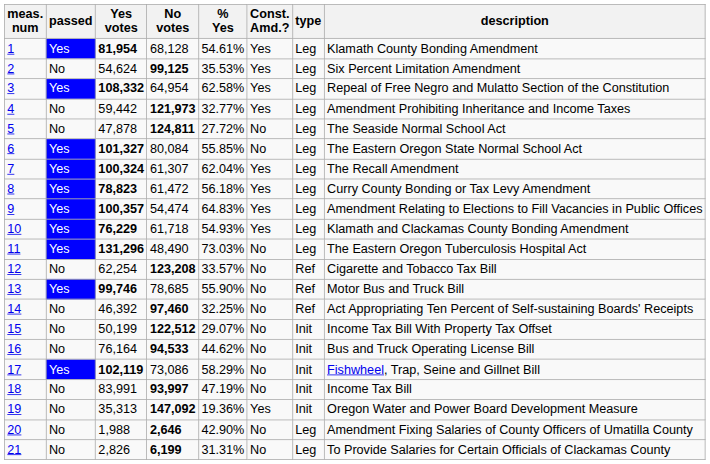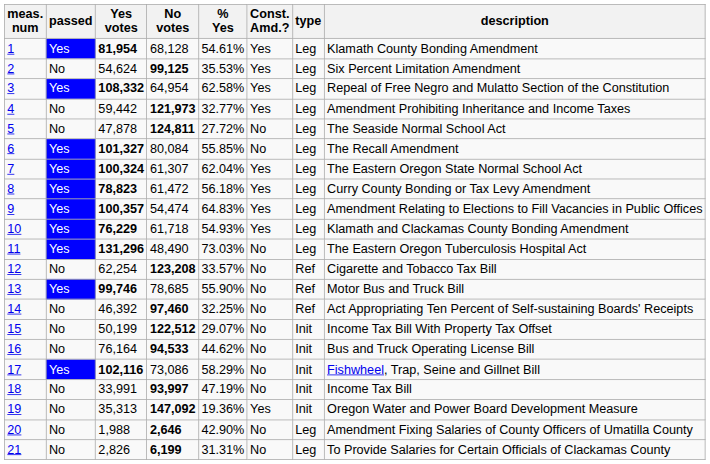 <table class="wikitable sortable">
 <tr>
 <th>meas.<br>num</th>
 <th>passed</th>
 <th>Yes<br>votes</th>
 <th>No<br>votes</th>
 <th>%<br>Yes</th>
 <th>Const.<br>Amd.?</th>
 <th>type</th>
 <th>description</th>
 </tr>
 <tr>
 <td><a href='#'>1</a></td>
 <td style="background:blue;color:white">Yes</td>
 <td><strong>81,954</strong></td>
 <td>68,128</td>
 <td>54.61%</td>
 <td>Yes</td>
 <td>Leg</td>
 <td>Klamath County Bonding Amendment</td>
 </tr>
 <tr>
 <td><a href='#'>2</a></td>
 <td>No</td>
 <td>54,624</td>
 <td><strong>99,125</strong></td>
 <td>35.53%</td>
 <td>Yes</td>
 <td>Leg</td>
 <td>Six Percent Limitation Amendment</td>
 </tr>
 <tr>
 <td><a href='#'>3</a></td>
 <td style="background:blue;color:white">Yes</td>
 <td><strong>108,332</strong></td>
 <td>64,954</td>
 <td>62.58%</td>
 <td>Yes</td>
 <td>Leg</td>
 <td>Repeal of Free Negro and Mulatto Section of the Constitution</td>
 </tr>
 <tr>
 <td><a href='#'>4</a></td>
 <td>No</td>
 <td>59,442</td>
 <td><strong>121,973</strong></td>
 <td>32.77%</td>
 <td>Yes</td>
 <td>Leg</td>
 <td>Amendment Prohibiting Inheritance and Income Taxes</td>
 </tr>
 <tr>
 <td><a href='#'>5</a></td>
 <td>No</td>
 <td>47,878</td>
 <td><strong>124,811</strong></td>
 <td>27.72%</td>
 <td>No</td>
 <td>Leg</td>
 <td>The Seaside Normal School Act</td>
 </tr>
 <tr>
 <td><a href='#'>6</a></td>
 <td style="background:blue;color:white">Yes</td>
 <td><strong>101,327</strong></td>
 <td>80,084</td>
 <td>55.85%</td>
 <td>No</td>
 <td>Leg</td>
-<td>The Eastern Oregon State Normal School Act</td>
+<td>The Recall Amendment</td>
 </tr>
 <tr>
 <td><a href='#'>7</a></td>
 <td style="background:blue;color:white">Yes</td>
 <td><strong>100,324</strong></td>
 <td>61,307</td>
 <td>62.04%</td>
 <td>Yes</td>
 <td>Leg</td>
-<td>The Recall Amendment</td>
+<td>The Eastern Oregon State Normal School Act</td>
 </tr>
 <tr>
 <td><a href='#'>8</a></td>
 <td style="background:blue;color:white">Yes</td>
 <td><strong>78,823</strong></td>
 <td>61,472</td>
 <td>56.18%</td>
 <td>Yes</td>
 <td>Leg</td>
 <td>Curry County Bonding or Tax Levy Amendment</td>
 </tr>
 <tr>
 <td><a href='#'>9</a></td>
 <td style="background:blue;color:white">Yes</td>
 <td><strong>100,357</strong></td>
 <td>54,474</td>
 <td>64.83%</td>
 <td>Yes</td>
 <td>Leg</td>
 <td>Amendment Relating to Elections to Fill Vacancies in Public Offices</td>
 </tr>
 <tr>
 <td><a href='#'>10</a></td>
 <td style="background:blue;color:white">Yes</td>
 <td><strong>76,229</strong></td>
 <td>61,718</td>
 <td>54.93%</td>
 <td>Yes</td>
 <td>Leg</td>
 <td>Klamath and Clackamas County Bonding Amendment</td>
 </tr>
 <tr>
 <td><a href='#'>11</a></td>
 <td style="background:blue;color:white">Yes</td>
 <td><strong>131,296</strong></td>
 <td>48,490</td>
 <td>73.03%</td>
 <td>No</td>
 <td>Leg</td>
 <td>The Eastern Oregon Tuberculosis Hospital Act</td>
 </tr>
 <tr>
 <td><a href='#'>12</a></td>
 <td>No</td>
 <td>62,254</td>
 <td><strong>123,208</strong></td>
 <td>33.57%</td>
 <td>No</td>
 <td>Ref</td>
 <td>Cigarette and Tobacco Tax Bill</td>
 </tr>
 <tr>
 <td><a href='#'>13</a></td>
 <td style="background:blue;color:white">Yes</td>
 <td><strong>99,746</strong></td>
 <td>78,685</td>
 <td>55.90%</td>
 <td>No</td>
 <td>Ref</td>
 <td>Motor Bus and Truck Bill</td>
 </tr>
 <tr>
 <td><a href='#'>14</a></td>
 <td>No</td>
 <td>46,392</td>
 <td><strong>97,460</strong></td>
 <td>32.25%</td>
 <td>No</td>
 <td>Ref</td>
 <td>Act Appropriating Ten Percent of Self-sustaining Boards' Receipts</td>
 </tr>
 <tr>
 <td><a href='#'>15</a></td>
 <td>No</td>
 <td>50,199</td>
 <td><strong>122,512</strong></td>
 <td>29.07%</td>
 <td>No</td>
 <td>Init</td>
 <td>Income Tax Bill With Property Tax Offset</td>
 </tr>
 <tr>
 <td><a href='#'>16</a></td>
 <td>No</td>
 <td>76,164</td>
 <td><strong>94,533</strong></td>
 <td>44.62%</td>
 <td>No</td>
 <td>Init</td>
 <td>Bus and Truck Operating License Bill</td>
 </tr>
 <tr>
 <td><a href='#'>17</a></td>
 <td style="background:blue;color:white">Yes</td>
-<td><strong>102,119</strong></td>
+<td><strong>102,116</strong></td>
 <td>73,086</td>
 <td>58.29%</td>
 <td>No</td>
 <td>Init</td>
 <td><a href='#'>Fishwheel</a>, Trap, Seine and Gillnet Bill</td>
 </tr>
 <tr>
 <td><a href='#'>18</a></td>
 <td>No</td>
-<td>83,991</td>
+<td>33,991</td>
 <td><strong>93,997</strong></td>
 <td>47.19%</td>
 <td>No</td>
 <td>Init</td>
 <td>Income Tax Bill</td>
 </tr>
 <tr>
 <td><a href='#'>19</a></td>
 <td>No</td>
 <td>35,313</td>
 <td><strong>147,092</strong></td>
 <td>19.36%</td>
 <td>Yes</td>
 <td>Init</td>
 <td>Oregon Water and Power Board Development Measure</td>
 </tr>
 <tr>
 <td><a href='#'>20</a></td>
 <td>No</td>
 <td>1,988</td>
 <td><strong>2,646</strong></td>
 <td>42.90%</td>
 <td>No</td>
 <td>Leg</td>
 <td>Amendment Fixing Salaries of County Officers of Umatilla County</td>
 </tr>
 <tr>
 <td><a href='#'>21</a></td>
 <td>No</td>
 <td>2,826</td>
 <td><strong>6,199</strong></td>
 <td>31.31%</td>
 <td>No</td>
 <td>Leg</td>
 <td>To Provide Salaries for Certain Officials of Clackamas County</td>
 </tr>
 </table>
